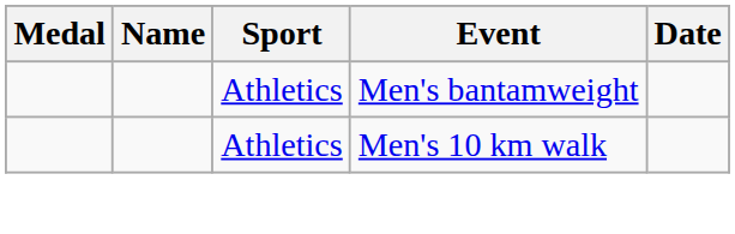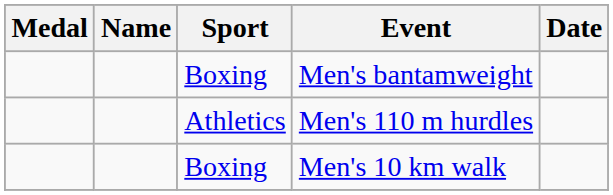 <table class="wikitable sortable" style="font-size:95%">
 <tr>
 <th>Medal</th>
 <th>Name</th>
 <th>Sport</th>
 <th>Event</th>
 <th>Date</th>
 </tr>
 <tr>
 <td></td>
 <td></td>
-<td><a href='#'>Athletics</a></td>
+<td><a href='#'>Boxing</a></td>
 <td><a href='#'>Men's bantamweight</a></td>
 <td></td>
 </tr>
 <tr>
 <td></td>
 <td></td>
 <td><a href='#'>Athletics</a></td>
+<td><a href='#'>Men's 110 m hurdles</a></td>
+<td></td>
+</tr>
+<tr>
+<td></td>
+<td></td>
+<td><a href='#'>Boxing</a></td>
 <td><a href='#'>Men's 10 km walk</a></td>
 <td></td>
 </tr>
 </table>
